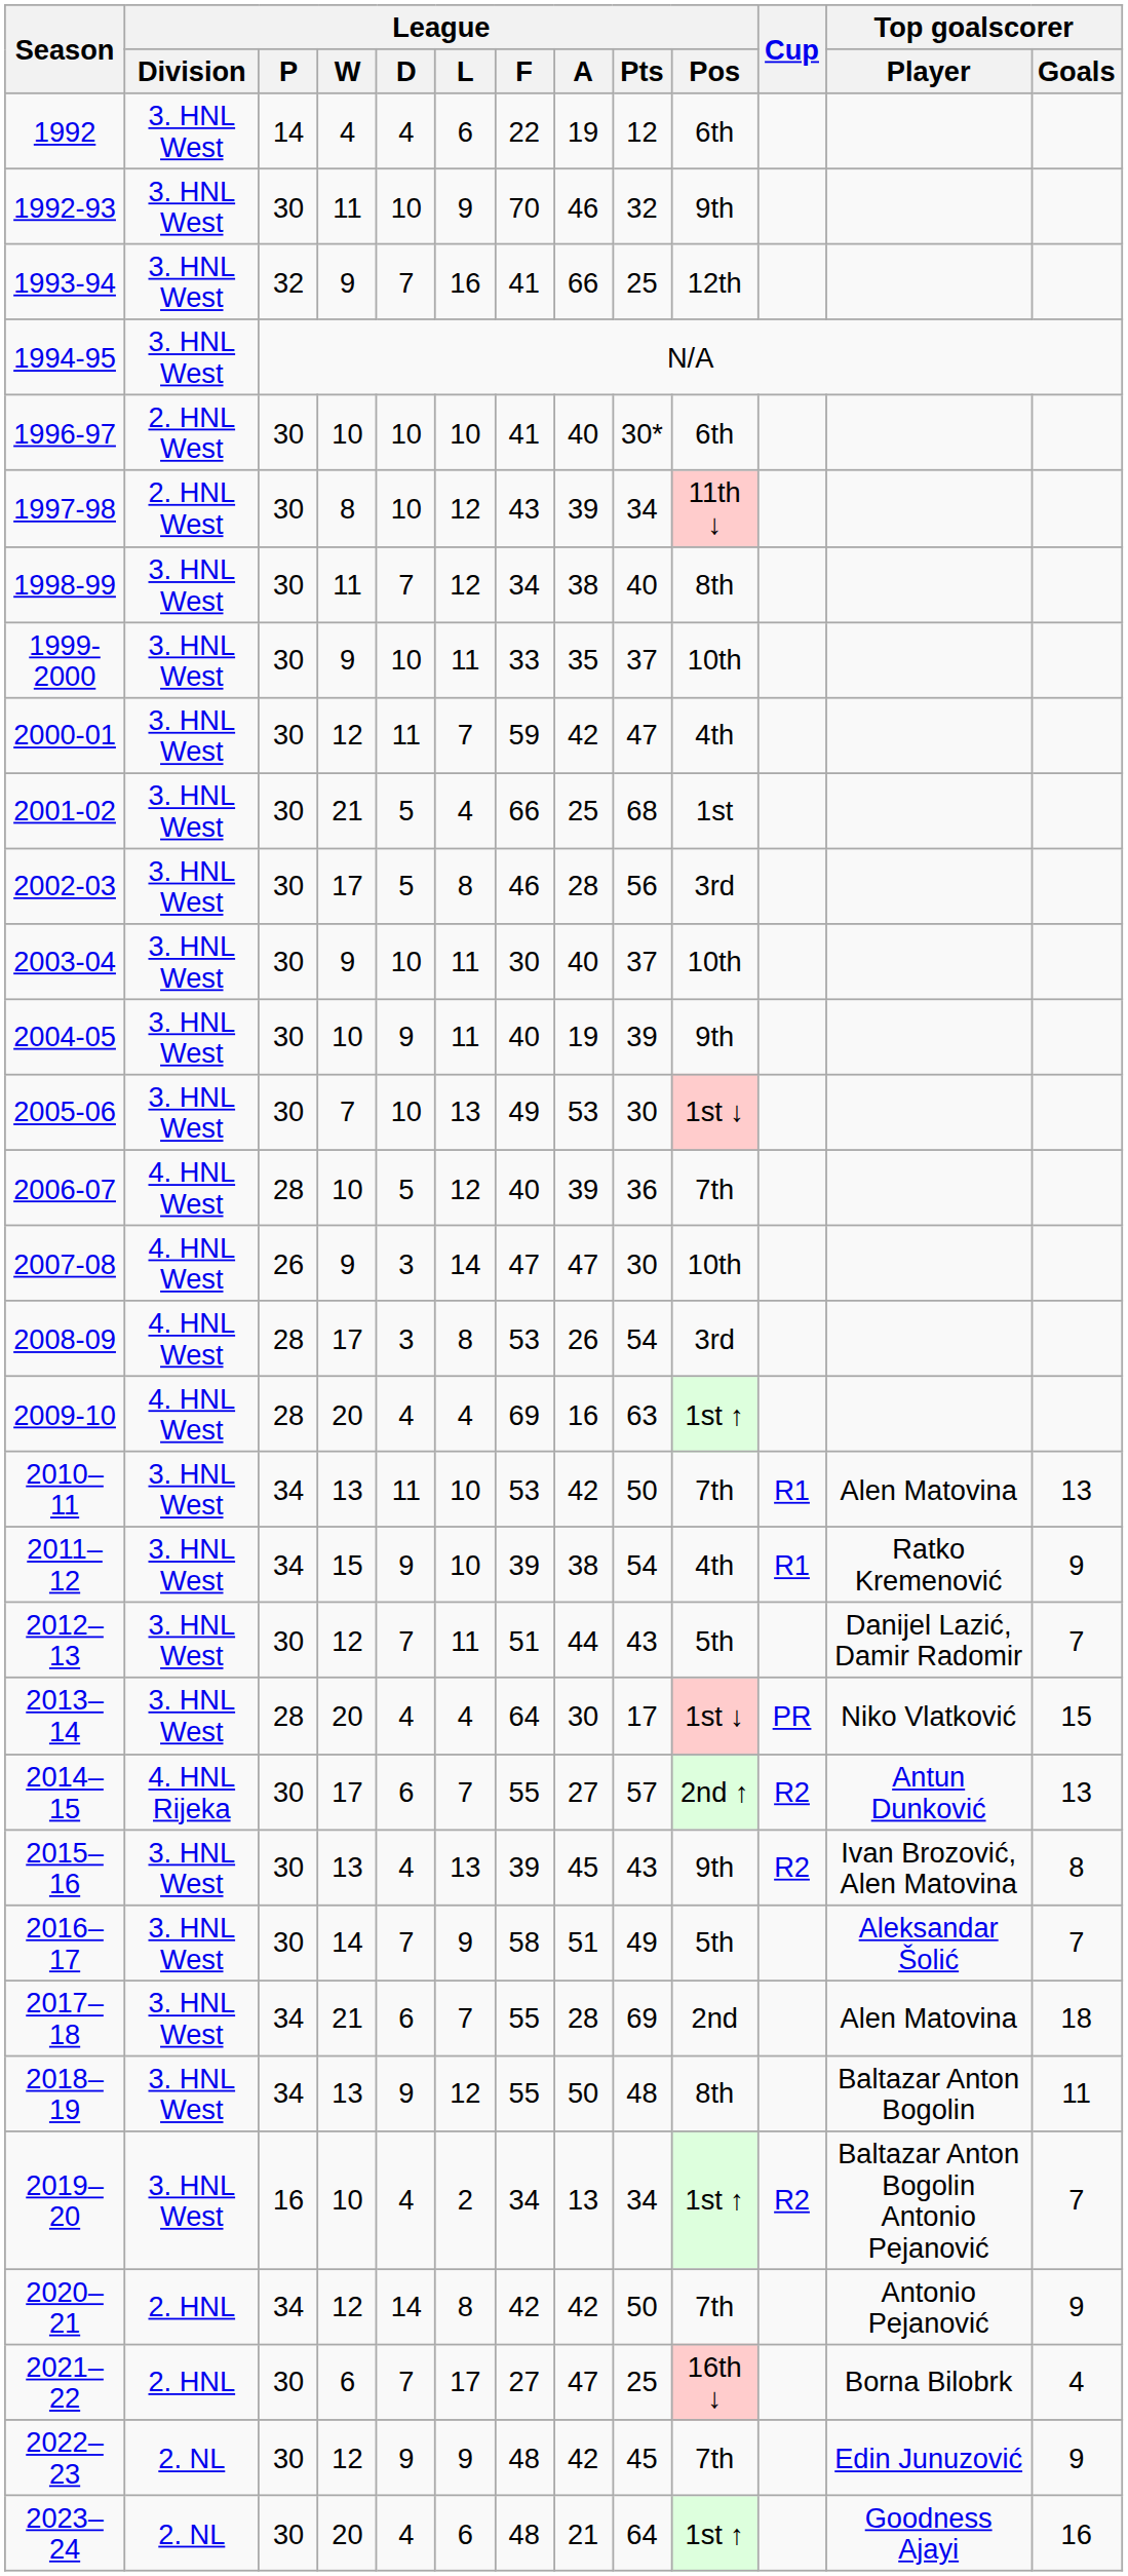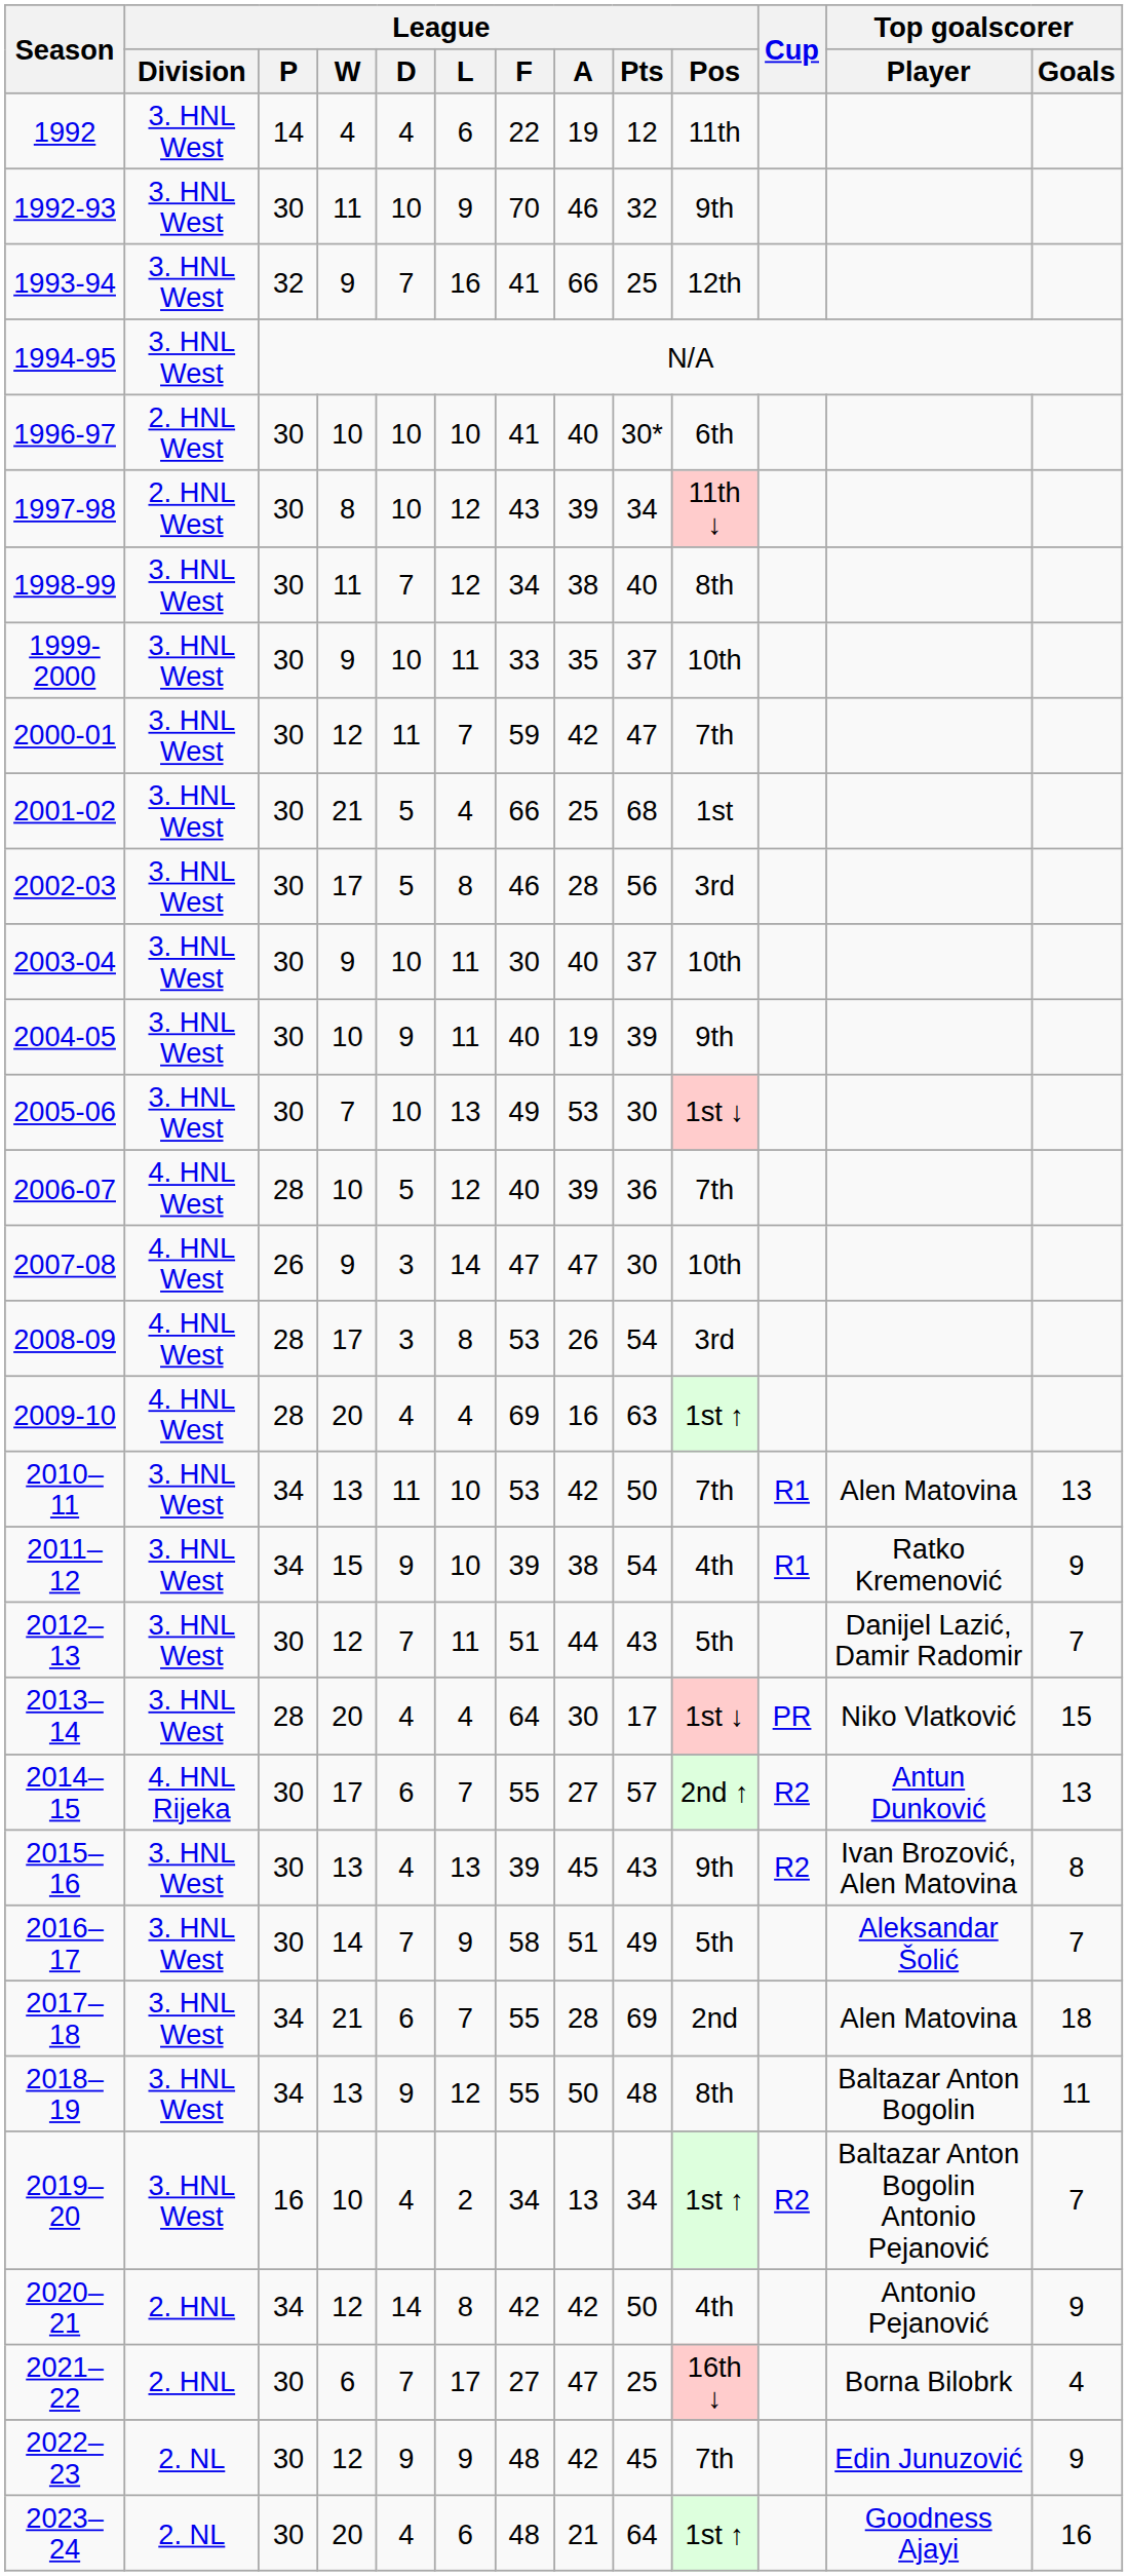 <table class="wikitable" style="font-size:95%; text-align: center;">
 <tr>
 <th rowspan=2>Season</th>
 <th colspan=9>League</th>
 <th rowspan=2 width="30"><a href='#'>Cup</a></th>
 <th colspan=2 width="200">Top goalscorer</th>
 </tr>
 <tr>
 <th>Division</th>
 <th width="25">P</th>
 <th width="25">W</th>
 <th width="25">D</th>
 <th width="25">L</th>
 <th width="25">F</th>
 <th width="25">A</th>
 <th width="25">Pts</th>
 <th width="40">Pos</th>
 <th>Player</th>
 <th>Goals</th>
 </tr>
 <tr>
 <td><a href='#'>1992</a></td>
 <td><a href='#'>3. HNL West</a></td>
 <td>14</td>
 <td>4</td>
 <td>4</td>
 <td>6</td>
 <td>22</td>
 <td>19</td>
 <td>12</td>
-<td>6th</td>
+<td>11th</td>
 <td></td>
 <td></td>
 <td></td>
 </tr>
 <tr>
 <td><a href='#'>1992-93</a></td>
 <td><a href='#'>3. HNL West</a></td>
 <td>30</td>
 <td>11</td>
 <td>10</td>
 <td>9</td>
 <td>70</td>
 <td>46</td>
 <td>32</td>
 <td>9th</td>
 <td></td>
 <td></td>
 <td></td>
 </tr>
 <tr>
 <td><a href='#'>1993-94</a></td>
 <td><a href='#'>3. HNL West</a></td>
 <td>32</td>
 <td>9</td>
 <td>7</td>
 <td>16</td>
 <td>41</td>
 <td>66</td>
 <td>25</td>
 <td>12th</td>
 <td></td>
 <td></td>
 <td></td>
 </tr>
 <tr>
 <td><a href='#'>1994-95</a></td>
 <td><a href='#'>3. HNL West</a></td>
 <td colspan=11>N/A</td>
 </tr>
 <tr>
 <td><a href='#'>1996-97</a></td>
 <td><a href='#'>2. HNL West</a></td>
 <td>30</td>
 <td>10</td>
 <td>10</td>
 <td>10</td>
 <td>41</td>
 <td>40</td>
 <td>30*</td>
 <td>6th</td>
 <td></td>
 <td></td>
 <td></td>
 </tr>
 <tr>
 <td><a href='#'>1997-98</a></td>
 <td><a href='#'>2. HNL West</a></td>
 <td>30</td>
 <td>8</td>
 <td>10</td>
 <td>12</td>
 <td>43</td>
 <td>39</td>
 <td>34</td>
 <td bgcolor="#FFCCCC">11th ↓</td>
 <td></td>
 <td></td>
 <td></td>
 </tr>
 <tr>
 <td><a href='#'>1998-99</a></td>
 <td><a href='#'>3. HNL West</a></td>
 <td>30</td>
 <td>11</td>
 <td>7</td>
 <td>12</td>
 <td>34</td>
 <td>38</td>
 <td>40</td>
 <td>8th</td>
 <td></td>
 <td></td>
 <td></td>
 </tr>
 <tr>
 <td><a href='#'>1999-2000</a></td>
 <td><a href='#'>3. HNL West</a></td>
 <td>30</td>
 <td>9</td>
 <td>10</td>
 <td>11</td>
 <td>33</td>
 <td>35</td>
 <td>37</td>
 <td>10th</td>
 <td></td>
 <td></td>
 <td></td>
 </tr>
 <tr>
 <td><a href='#'>2000-01</a></td>
 <td><a href='#'>3. HNL West</a></td>
 <td>30</td>
 <td>12</td>
 <td>11</td>
 <td>7</td>
 <td>59</td>
 <td>42</td>
 <td>47</td>
-<td>4th</td>
+<td>7th</td>
 <td></td>
 <td></td>
 <td></td>
 </tr>
 <tr>
 <td><a href='#'>2001-02</a></td>
 <td><a href='#'>3. HNL West</a></td>
 <td>30</td>
 <td>21</td>
 <td>5</td>
 <td>4</td>
 <td>66</td>
 <td>25</td>
 <td>68</td>
 <td>1st</td>
 <td></td>
 <td></td>
 <td></td>
 </tr>
 <tr>
 <td><a href='#'>2002-03</a></td>
 <td><a href='#'>3. HNL West</a></td>
 <td>30</td>
 <td>17</td>
 <td>5</td>
 <td>8</td>
 <td>46</td>
 <td>28</td>
 <td>56</td>
 <td>3rd</td>
 <td></td>
 <td></td>
 <td></td>
 </tr>
 <tr>
 <td><a href='#'>2003-04</a></td>
 <td><a href='#'>3. HNL West</a></td>
 <td>30</td>
 <td>9</td>
 <td>10</td>
 <td>11</td>
 <td>30</td>
 <td>40</td>
 <td>37</td>
 <td>10th</td>
 <td></td>
 <td></td>
 <td></td>
 </tr>
 <tr>
 <td><a href='#'>2004-05</a></td>
 <td><a href='#'>3. HNL West</a></td>
 <td>30</td>
 <td>10</td>
 <td>9</td>
 <td>11</td>
 <td>40</td>
 <td>19</td>
 <td>39</td>
 <td>9th</td>
 <td></td>
 <td></td>
 <td></td>
 </tr>
 <tr>
 <td><a href='#'>2005-06</a></td>
 <td><a href='#'>3. HNL West</a></td>
 <td>30</td>
 <td>7</td>
 <td>10</td>
 <td>13</td>
 <td>49</td>
 <td>53</td>
 <td>30</td>
 <td bgcolor="#FFCCCC">1st ↓</td>
 <td></td>
 <td></td>
 <td></td>
 </tr>
 <tr>
 <td><a href='#'>2006-07</a></td>
 <td><a href='#'>4. HNL West</a></td>
 <td>28</td>
 <td>10</td>
 <td>5</td>
 <td>12</td>
 <td>40</td>
 <td>39</td>
 <td>36</td>
 <td>7th</td>
 <td></td>
 <td></td>
 <td></td>
 </tr>
 <tr>
 <td><a href='#'>2007-08</a></td>
 <td><a href='#'>4. HNL West</a></td>
 <td>26</td>
 <td>9</td>
 <td>3</td>
 <td>14</td>
 <td>47</td>
 <td>47</td>
 <td>30</td>
 <td>10th</td>
 <td></td>
 <td></td>
 <td></td>
 </tr>
 <tr>
 <td><a href='#'>2008-09</a></td>
 <td><a href='#'>4. HNL West</a></td>
 <td>28</td>
 <td>17</td>
 <td>3</td>
 <td>8</td>
 <td>53</td>
 <td>26</td>
 <td>54</td>
 <td>3rd</td>
 <td></td>
 <td></td>
 <td></td>
 </tr>
 <tr>
 <td><a href='#'>2009-10</a></td>
 <td><a href='#'>4. HNL West</a></td>
 <td>28</td>
 <td>20</td>
 <td>4</td>
 <td>4</td>
 <td>69</td>
 <td>16</td>
 <td>63</td>
 <td bgcolor="#DDFFDD">1st ↑</td>
 <td></td>
 <td></td>
 <td></td>
 </tr>
 <tr>
 <td><a href='#'>2010–11</a></td>
 <td><a href='#'>3. HNL West</a></td>
 <td>34</td>
 <td>13</td>
 <td>11</td>
 <td>10</td>
 <td>53</td>
 <td>42</td>
 <td>50</td>
 <td>7th</td>
 <td><a href='#'>R1</a></td>
 <td>Alen Matovina</td>
 <td>13</td>
 </tr>
 <tr>
 <td><a href='#'>2011–12</a></td>
 <td><a href='#'>3. HNL West</a></td>
 <td>34</td>
 <td>15</td>
 <td>9</td>
 <td>10</td>
 <td>39</td>
 <td>38</td>
 <td>54</td>
 <td>4th</td>
 <td><a href='#'>R1</a></td>
 <td>Ratko Kremenović</td>
 <td>9</td>
 </tr>
 <tr>
 <td><a href='#'>2012–13</a></td>
 <td><a href='#'>3. HNL West</a></td>
 <td>30</td>
 <td>12</td>
 <td>7</td>
 <td>11</td>
 <td>51</td>
 <td>44</td>
 <td>43</td>
 <td>5th</td>
 <td></td>
 <td>Danijel Lazić, Damir Radomir</td>
 <td>7</td>
 </tr>
 <tr>
 <td><a href='#'>2013–14</a></td>
 <td><a href='#'>3. HNL West</a></td>
 <td>28</td>
 <td>20</td>
 <td>4</td>
 <td>4</td>
 <td>64</td>
 <td>30</td>
 <td>17</td>
 <td bgcolor="#FFCCCC">1st ↓</td>
 <td><a href='#'>PR</a></td>
 <td>Niko Vlatković</td>
 <td>15</td>
 </tr>
 <tr>
 <td><a href='#'>2014–15</a></td>
 <td><a href='#'>4. HNL Rijeka</a></td>
 <td>30</td>
 <td>17</td>
 <td>6</td>
 <td>7</td>
 <td>55</td>
 <td>27</td>
 <td>57</td>
 <td bgcolor="#DDFFDD">2nd ↑</td>
 <td><a href='#'>R2</a></td>
 <td><a href='#'>Antun Dunković</a></td>
 <td>13</td>
 </tr>
 <tr>
 <td><a href='#'>2015–16</a></td>
 <td><a href='#'>3. HNL West</a></td>
 <td>30</td>
 <td>13</td>
 <td>4</td>
 <td>13</td>
 <td>39</td>
 <td>45</td>
 <td>43</td>
 <td>9th</td>
 <td><a href='#'>R2</a></td>
 <td>Ivan Brozović, Alen Matovina</td>
 <td>8</td>
 </tr>
 <tr>
 <td><a href='#'>2016–17</a></td>
 <td><a href='#'>3. HNL West</a></td>
 <td>30</td>
 <td>14</td>
 <td>7</td>
 <td>9</td>
 <td>58</td>
 <td>51</td>
 <td>49</td>
 <td>5th</td>
 <td></td>
 <td><a href='#'>Aleksandar Šolić</a></td>
 <td>7</td>
 </tr>
 <tr>
 <td><a href='#'>2017–18</a></td>
 <td><a href='#'>3. HNL West</a></td>
 <td>34</td>
 <td>21</td>
 <td>6</td>
 <td>7</td>
 <td>55</td>
 <td>28</td>
 <td>69</td>
 <td>2nd</td>
 <td></td>
 <td>Alen Matovina</td>
 <td>18</td>
 </tr>
 <tr>
 <td><a href='#'>2018–19</a></td>
 <td><a href='#'>3. HNL West</a></td>
 <td>34</td>
 <td>13</td>
 <td>9</td>
 <td>12</td>
 <td>55</td>
 <td>50</td>
 <td>48</td>
 <td>8th</td>
 <td></td>
 <td>Baltazar Anton Bogolin</td>
 <td>11</td>
 </tr>
 <tr>
 <td><a href='#'>2019–20</a></td>
 <td><a href='#'>3. HNL West</a></td>
 <td>16</td>
 <td>10</td>
 <td>4</td>
 <td>2</td>
 <td>34</td>
 <td>13</td>
 <td>34</td>
 <td bgcolor="#DDFFDD">1st ↑</td>
 <td><a href='#'>R2</a></td>
 <td>Baltazar Anton Bogolin <br> Antonio Pejanović</td>
 <td>7</td>
 </tr>
 <tr>
 <td><a href='#'>2020–21</a></td>
 <td><a href='#'>2. HNL</a></td>
 <td>34</td>
 <td>12</td>
 <td>14</td>
 <td>8</td>
 <td>42</td>
 <td>42</td>
 <td>50</td>
-<td>7th</td>
+<td>4th</td>
 <td></td>
 <td>Antonio Pejanović</td>
 <td>9</td>
 </tr>
 <tr>
 <td><a href='#'>2021–22</a></td>
 <td><a href='#'>2. HNL</a></td>
 <td>30</td>
 <td>6</td>
 <td>7</td>
 <td>17</td>
 <td>27</td>
 <td>47</td>
 <td>25</td>
 <td bgcolor="#FFCCCC">16th ↓</td>
 <td></td>
 <td>Borna Bilobrk</td>
 <td>4</td>
 </tr>
 <tr>
 <td><a href='#'>2022–23</a></td>
 <td><a href='#'>2. NL</a></td>
 <td>30</td>
 <td>12</td>
 <td>9</td>
 <td>9</td>
 <td>48</td>
 <td>42</td>
 <td>45</td>
 <td>7th</td>
 <td></td>
 <td><a href='#'>Edin Junuzović</a></td>
 <td>9</td>
 </tr>
 <tr>
 <td><a href='#'>2023–24</a></td>
 <td><a href='#'>2. NL</a></td>
 <td>30</td>
 <td>20</td>
 <td>4</td>
 <td>6</td>
 <td>48</td>
 <td>21</td>
 <td>64</td>
 <td bgcolor="#DDFFDD">1st ↑</td>
 <td></td>
 <td><a href='#'>Goodness Ajayi</a></td>
 <td>16</td>
 </tr>
 </table>
